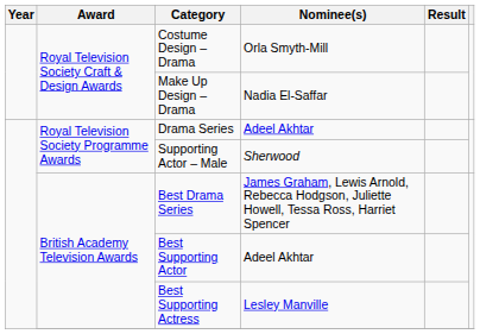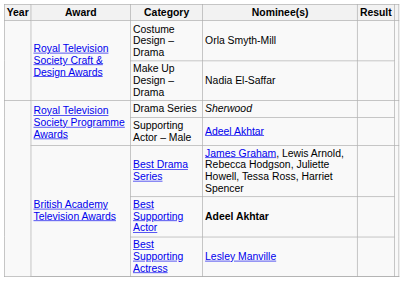 <table class="wikitable sortable plainrowheaders">
 <tr>
 <th scope="col" class="unsortable">Year</th>
 <th scope="col">Award</th>
 <th scope="col">Category</th>
 <th scope="col">Nominee(s)</th>
 <th scope="col">Result</th>
 <th scope="col" class="unsortable"></th>
 </tr>
 <tr>
 <td rowspan="2"></td>
 <td rowspan="2"><a href='#'>Royal Television Society Craft & Design Awards</a></td>
 <td>Costume Design – Drama</td>
 <td>Orla Smyth-Mill</td>
 <td></td>
 <td style="text-align:center" rowspan="2"></td>
 </tr>
 <tr>
 <td>Make Up Design – Drama</td>
 <td>Nadia El-Saffar</td>
 <td></td>
 </tr>
 <tr>
 <td rowspan="8"></td>
 <td rowspan="2"><a href='#'>Royal Television Society Programme Awards</a></td>
 <td>Drama Series</td>
-<td><a href='#'>Adeel Akhtar</a></td>
+<td><em>Sherwood</em></td>
 <td></td>
 <td style="text-align:center" rowspan="2"></td>
 </tr>
 <tr>
 <td>Supporting Actor – Male</td>
-<td><em>Sherwood</em></td>
+<td><a href='#'>Adeel Akhtar</a></td>
 <td></td>
 </tr>
 <tr>
 <td rowspan="3"><a href='#'>British Academy Television Awards</a></td>
 <td><a href='#'>Best Drama Series</a></td>
 <td><a href='#'>James Graham</a>, Lewis Arnold, Rebecca Hodgson, Juliette Howell, Tessa Ross, Harriet Spencer</td>
 <td></td>
 <td style="text-align:center" rowspan="3"></td>
 </tr>
 <tr>
 <td><a href='#'>Best Supporting Actor</a></td>
-<td>Adeel Akhtar</td>
+<td><strong>Adeel Akhtar</strong></td>
 <td></td>
 </tr>
 <tr>
 <td><a href='#'>Best Supporting Actress</a></td>
 <td><a href='#'>Lesley Manville</a></td>
 <td></td>
 </tr>
 <tr>
 </tr>
 </table>
